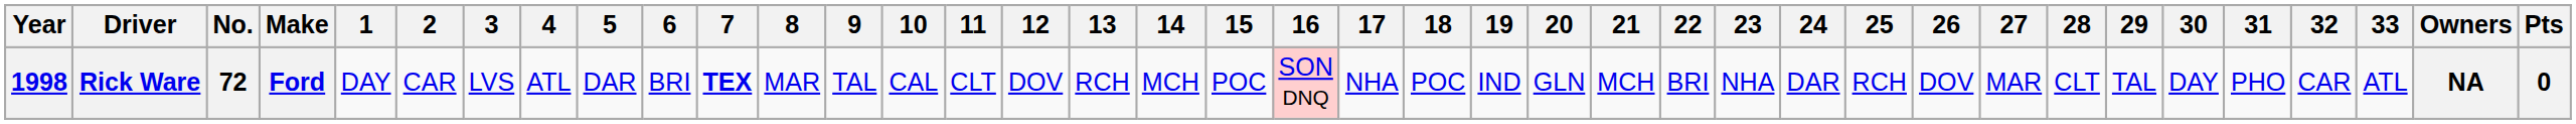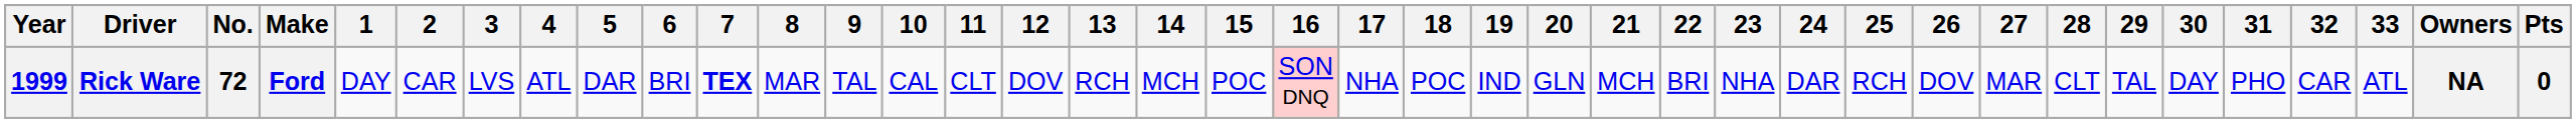 <table class="wikitable" style="text-align:center; font-size:75%">
 <tr>
 <th>Year</th>
 <th>Driver</th>
 <th>No.</th>
 <th>Make</th>
 <th>1</th>
 <th>2</th>
 <th>3</th>
 <th>4</th>
 <th>5</th>
 <th>6</th>
 <th>7</th>
 <th>8</th>
 <th>9</th>
 <th>10</th>
 <th>11</th>
 <th>12</th>
 <th>13</th>
 <th>14</th>
 <th>15</th>
 <th>16</th>
 <th>17</th>
 <th>18</th>
 <th>19</th>
 <th>20</th>
 <th>21</th>
 <th>22</th>
 <th>23</th>
 <th>24</th>
 <th>25</th>
 <th>26</th>
 <th>27</th>
 <th>28</th>
 <th>29</th>
 <th>30</th>
 <th>31</th>
 <th>32</th>
 <th>33</th>
 <th>Owners</th>
 <th>Pts</th>
 </tr>
 <tr>
-<th><a href='#'>1998</a></th>
+<th><a href='#'>1999</a></th>
 <th><a href='#'>Rick Ware</a></th>
 <th>72</th>
 <th><a href='#'>Ford</a></th>
 <td><a href='#'>DAY</a></td>
 <td><a href='#'>CAR</a></td>
 <td><a href='#'>LVS</a></td>
 <td><a href='#'>ATL</a></td>
 <td><a href='#'>DAR</a></td>
 <td><a href='#'>BRI</a></td>
 <td><strong><a href='#'>TEX</a></strong></td>
 <td><a href='#'>MAR</a></td>
 <td><a href='#'>TAL</a></td>
 <td><a href='#'>CAL</a></td>
 <td><a href='#'>CLT</a></td>
 <td><a href='#'>DOV</a></td>
 <td><a href='#'>RCH</a></td>
 <td><a href='#'>MCH</a></td>
 <td><a href='#'>POC</a></td>
 <td style="background:#FFCFCF;"><a href='#'>SON</a><br><small>DNQ</small></td>
 <td><a href='#'>NHA</a></td>
 <td><a href='#'>POC</a></td>
 <td><a href='#'>IND</a></td>
 <td><a href='#'>GLN</a></td>
 <td><a href='#'>MCH</a></td>
 <td><a href='#'>BRI</a></td>
 <td><a href='#'>NHA</a></td>
 <td><a href='#'>DAR</a></td>
 <td><a href='#'>RCH</a></td>
 <td><a href='#'>DOV</a></td>
 <td><a href='#'>MAR</a></td>
 <td><a href='#'>CLT</a></td>
 <td><a href='#'>TAL</a></td>
 <td><a href='#'>DAY</a></td>
 <td><a href='#'>PHO</a></td>
 <td><a href='#'>CAR</a></td>
 <td><a href='#'>ATL</a></td>
 <th>NA</th>
 <th>0</th>
 </tr>
 </table>
